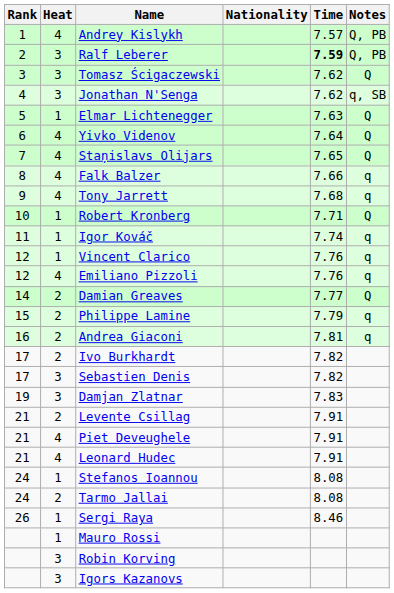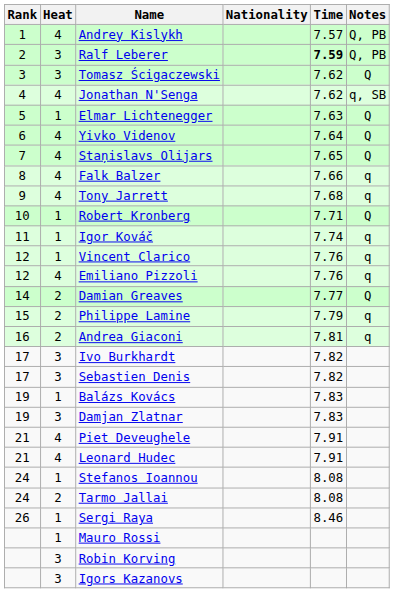 <table class="wikitable sortable" style="text-align:center">
 <tr>
 <th>Rank</th>
 <th>Heat</th>
 <th>Name</th>
 <th>Nationality</th>
 <th>Time</th>
 <th>Notes</th>
 </tr>
 <tr bgcolor=ccffcc>
 <td>1</td>
 <td>4</td>
 <td align="left"><a href='#'>Andrey Kislykh</a></td>
 <td align=left></td>
 <td>7.57</td>
 <td>Q, PB</td>
 </tr>
 <tr bgcolor=ccffcc>
 <td>2</td>
 <td>3</td>
 <td align="left"><a href='#'>Ralf Leberer</a></td>
 <td align=left></td>
 <td><strong>7.59</strong></td>
 <td>Q, PB</td>
 </tr>
 <tr bgcolor=ccffcc>
 <td>3</td>
 <td>3</td>
 <td align="left"><a href='#'>Tomasz Ścigaczewski</a></td>
 <td align=left></td>
 <td>7.62</td>
 <td>Q</td>
 </tr>
 <tr bgcolor=ddffdd>
 <td>4</td>
-<td>3</td>
+<td>4</td>
 <td align="left"><a href='#'>Jonathan N'Senga</a></td>
 <td align=left></td>
 <td>7.62</td>
 <td>q, SB</td>
 </tr>
 <tr bgcolor=ccffcc>
 <td>5</td>
 <td>1</td>
 <td align="left"><a href='#'>Elmar Lichtenegger</a></td>
 <td align=left></td>
 <td>7.63</td>
 <td>Q</td>
 </tr>
 <tr bgcolor=ccffcc>
 <td>6</td>
 <td>4</td>
 <td align="left"><a href='#'>Yivko Videnov</a></td>
 <td align=left></td>
 <td>7.64</td>
 <td>Q</td>
 </tr>
 <tr bgcolor=ccffcc>
 <td>7</td>
 <td>4</td>
 <td align="left"><a href='#'>Staņislavs Olijars</a></td>
 <td align=left></td>
 <td>7.65</td>
 <td>Q</td>
 </tr>
 <tr bgcolor=ddffdd>
 <td>8</td>
 <td>4</td>
 <td align="left"><a href='#'>Falk Balzer</a></td>
 <td align=left></td>
 <td>7.66</td>
 <td>q</td>
 </tr>
 <tr bgcolor=ddffdd>
 <td>9</td>
 <td>4</td>
 <td align="left"><a href='#'>Tony Jarrett</a></td>
 <td align=left></td>
 <td>7.68</td>
 <td>q</td>
 </tr>
 <tr bgcolor=ccffcc>
 <td>10</td>
 <td>1</td>
 <td align="left"><a href='#'>Robert Kronberg</a></td>
 <td align=left></td>
 <td>7.71</td>
 <td>Q</td>
 </tr>
 <tr bgcolor=ddffdd>
 <td>11</td>
 <td>1</td>
 <td align="left"><a href='#'>Igor Kováč</a></td>
 <td align=left></td>
 <td>7.74</td>
 <td>q</td>
 </tr>
 <tr bgcolor=ddffdd>
 <td>12</td>
 <td>1</td>
 <td align="left"><a href='#'>Vincent Clarico</a></td>
 <td align=left></td>
 <td>7.76</td>
 <td>q</td>
 </tr>
 <tr bgcolor=ddffdd>
 <td>12</td>
 <td>4</td>
 <td align="left"><a href='#'>Emiliano Pizzoli</a></td>
 <td align=left></td>
 <td>7.76</td>
 <td>q</td>
 </tr>
 <tr bgcolor=ccffcc>
 <td>14</td>
 <td>2</td>
 <td align="left"><a href='#'>Damian Greaves</a></td>
 <td align=left></td>
 <td>7.77</td>
 <td>Q</td>
 </tr>
 <tr bgcolor=ddffdd>
 <td>15</td>
 <td>2</td>
 <td align="left"><a href='#'>Philippe Lamine</a></td>
 <td align=left></td>
 <td>7.79</td>
 <td>q</td>
 </tr>
 <tr bgcolor=ddffdd>
 <td>16</td>
 <td>2</td>
 <td align="left"><a href='#'>Andrea Giaconi</a></td>
 <td align=left></td>
 <td>7.81</td>
 <td>q</td>
 </tr>
 <tr>
 <td>17</td>
-<td>2</td>
+<td>3</td>
 <td align="left"><a href='#'>Ivo Burkhardt</a></td>
 <td align=left></td>
 <td>7.82</td>
 <td></td>
 </tr>
 <tr>
 <td>17</td>
 <td>3</td>
 <td align="left"><a href='#'>Sebastien Denis</a></td>
 <td align=left></td>
 <td>7.82</td>
 <td></td>
 </tr>
 <tr>
 <td>19</td>
-<td>3</td>
-<td align="left"><a href='#'>Damjan Zlatnar</a></td>
+<td>1</td>
+<td align="left"><a href='#'>Balázs Kovács</a></td>
 <td align=left></td>
 <td>7.83</td>
 <td></td>
 </tr>
 <tr>
-<td>21</td>
-<td>2</td>
-<td align="left"><a href='#'>Levente Csillag</a></td>
+<td>19</td>
+<td>3</td>
+<td align="left"><a href='#'>Damjan Zlatnar</a></td>
 <td align=left></td>
-<td>7.91</td>
+<td>7.83</td>
 <td></td>
 </tr>
 <tr>
 <td>21</td>
 <td>4</td>
 <td align="left"><a href='#'>Piet Deveughele</a></td>
 <td align=left></td>
 <td>7.91</td>
 <td></td>
 </tr>
 <tr>
 <td>21</td>
 <td>4</td>
 <td align="left"><a href='#'>Leonard Hudec</a></td>
 <td align=left></td>
 <td>7.91</td>
 <td></td>
 </tr>
 <tr>
 <td>24</td>
 <td>1</td>
 <td align="left"><a href='#'>Stefanos Ioannou</a></td>
 <td align=left></td>
 <td>8.08</td>
 <td></td>
 </tr>
 <tr>
 <td>24</td>
 <td>2</td>
 <td align="left"><a href='#'>Tarmo Jallai</a></td>
 <td align=left></td>
 <td>8.08</td>
 <td></td>
 </tr>
 <tr>
 <td>26</td>
 <td>1</td>
 <td align="left"><a href='#'>Sergi Raya</a></td>
 <td align=left></td>
 <td>8.46</td>
 <td></td>
 </tr>
 <tr>
 <td></td>
 <td>1</td>
 <td align="left"><a href='#'>Mauro Rossi</a></td>
 <td align=left></td>
 <td></td>
 <td></td>
 </tr>
 <tr>
 <td></td>
 <td>3</td>
 <td align="left"><a href='#'>Robin Korving</a></td>
 <td align=left></td>
 <td></td>
 <td></td>
 </tr>
 <tr>
 <td></td>
 <td>3</td>
 <td align="left"><a href='#'>Igors Kazanovs</a></td>
 <td align=left></td>
 <td></td>
 <td></td>
 </tr>
 </table>
